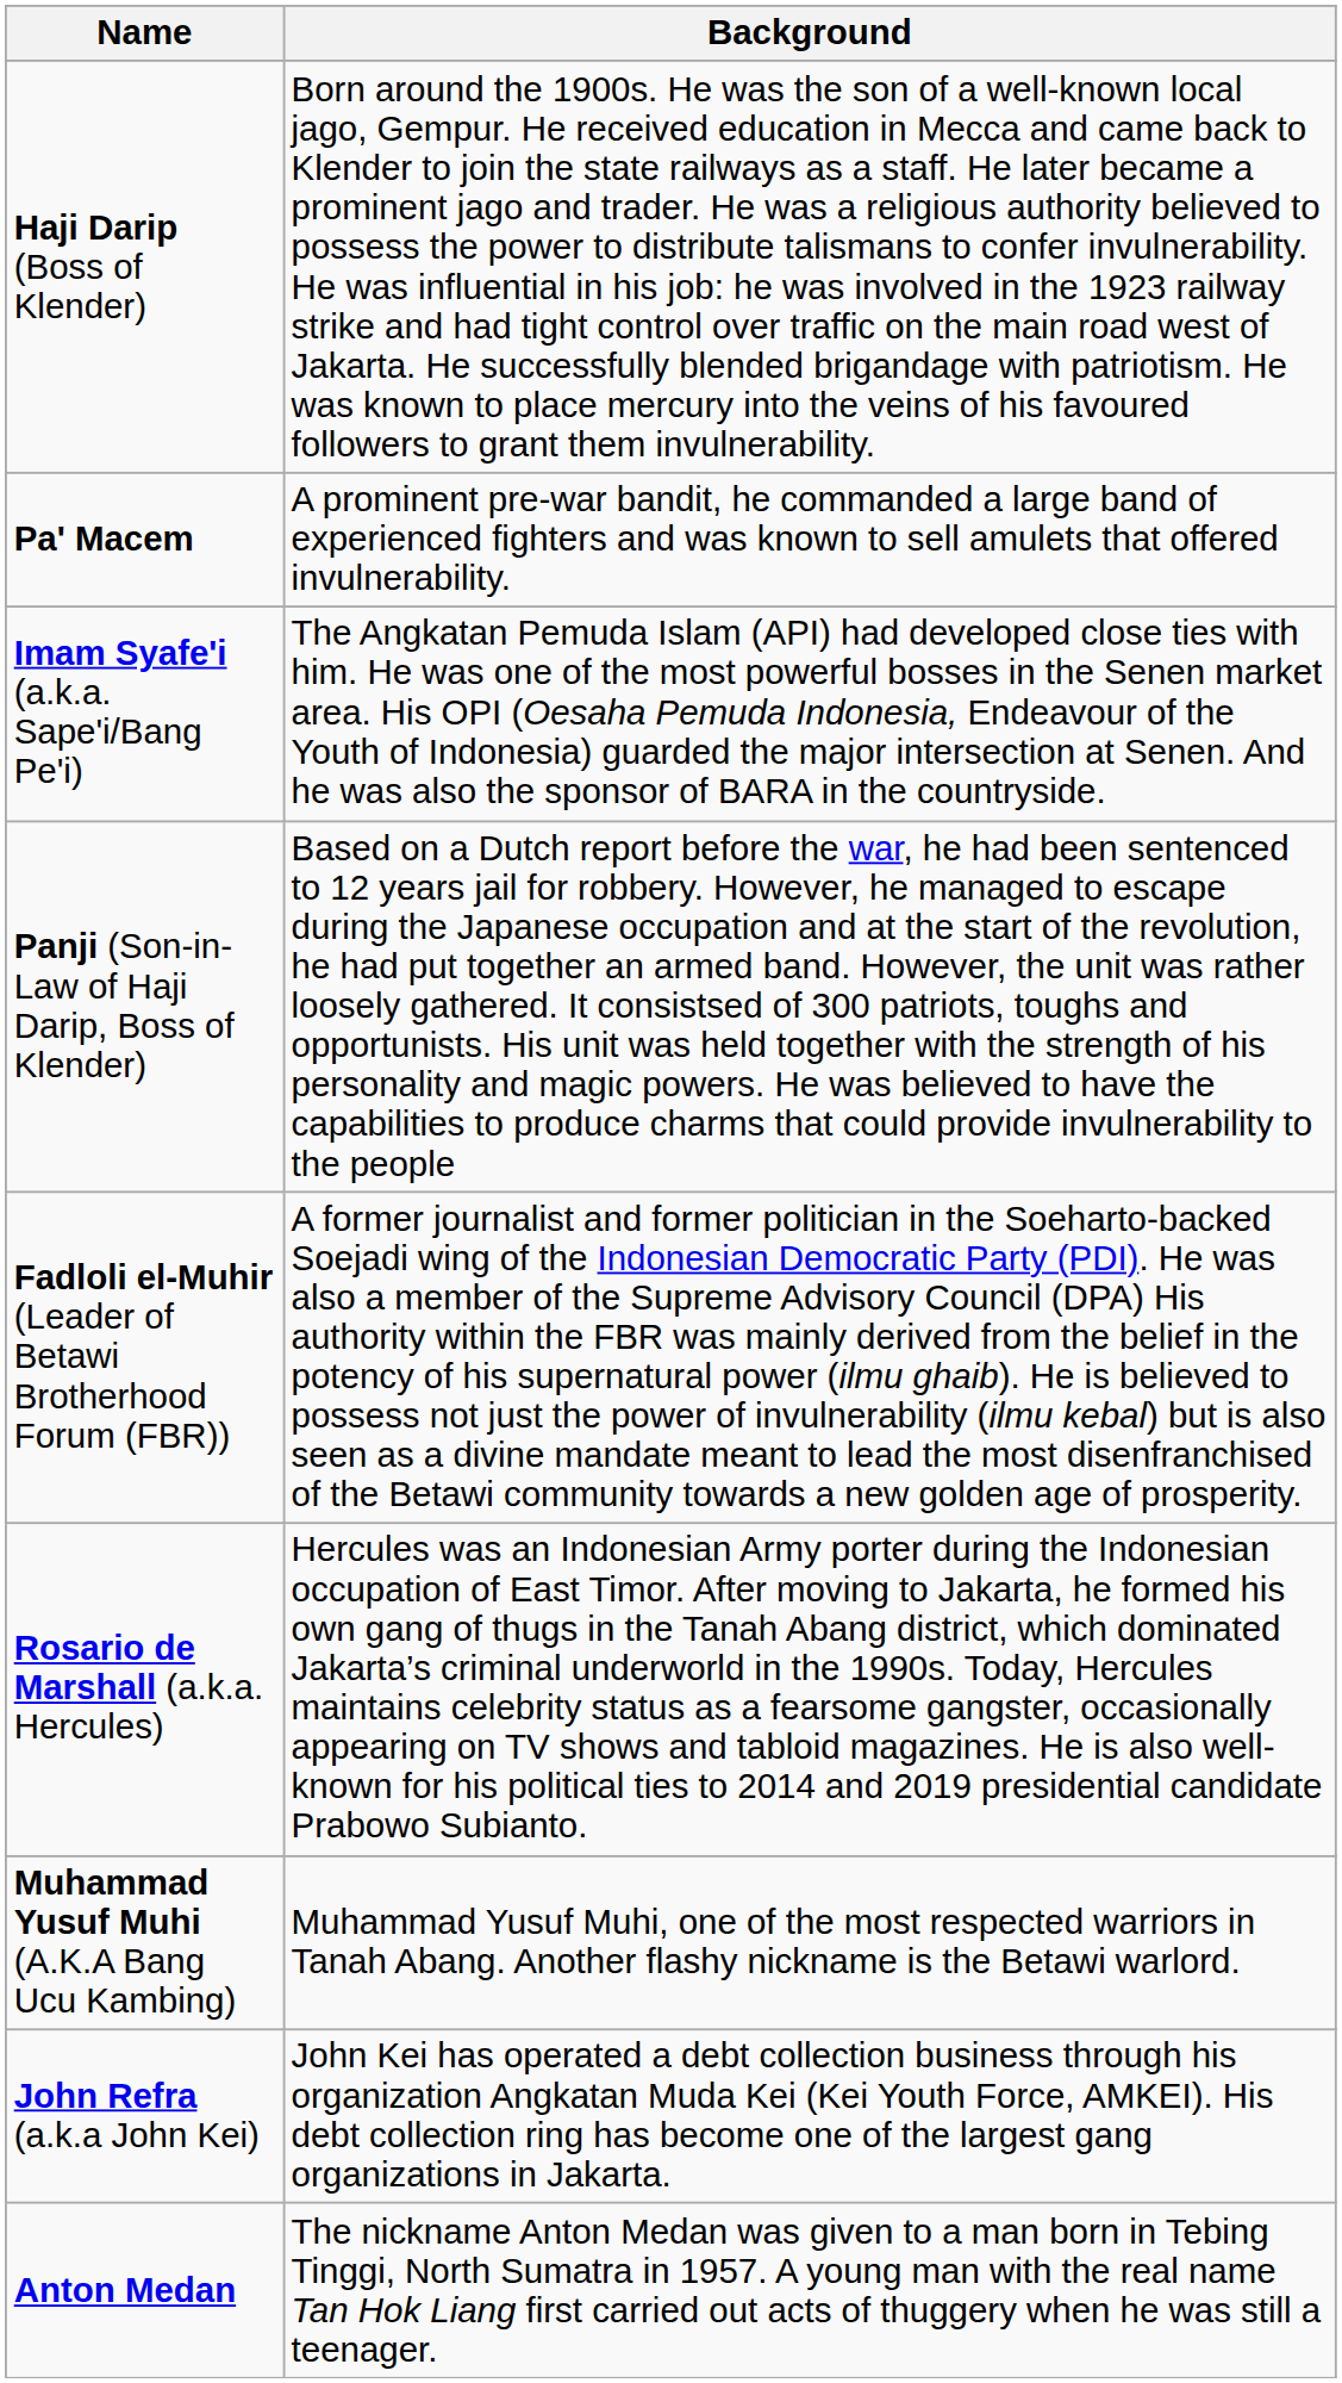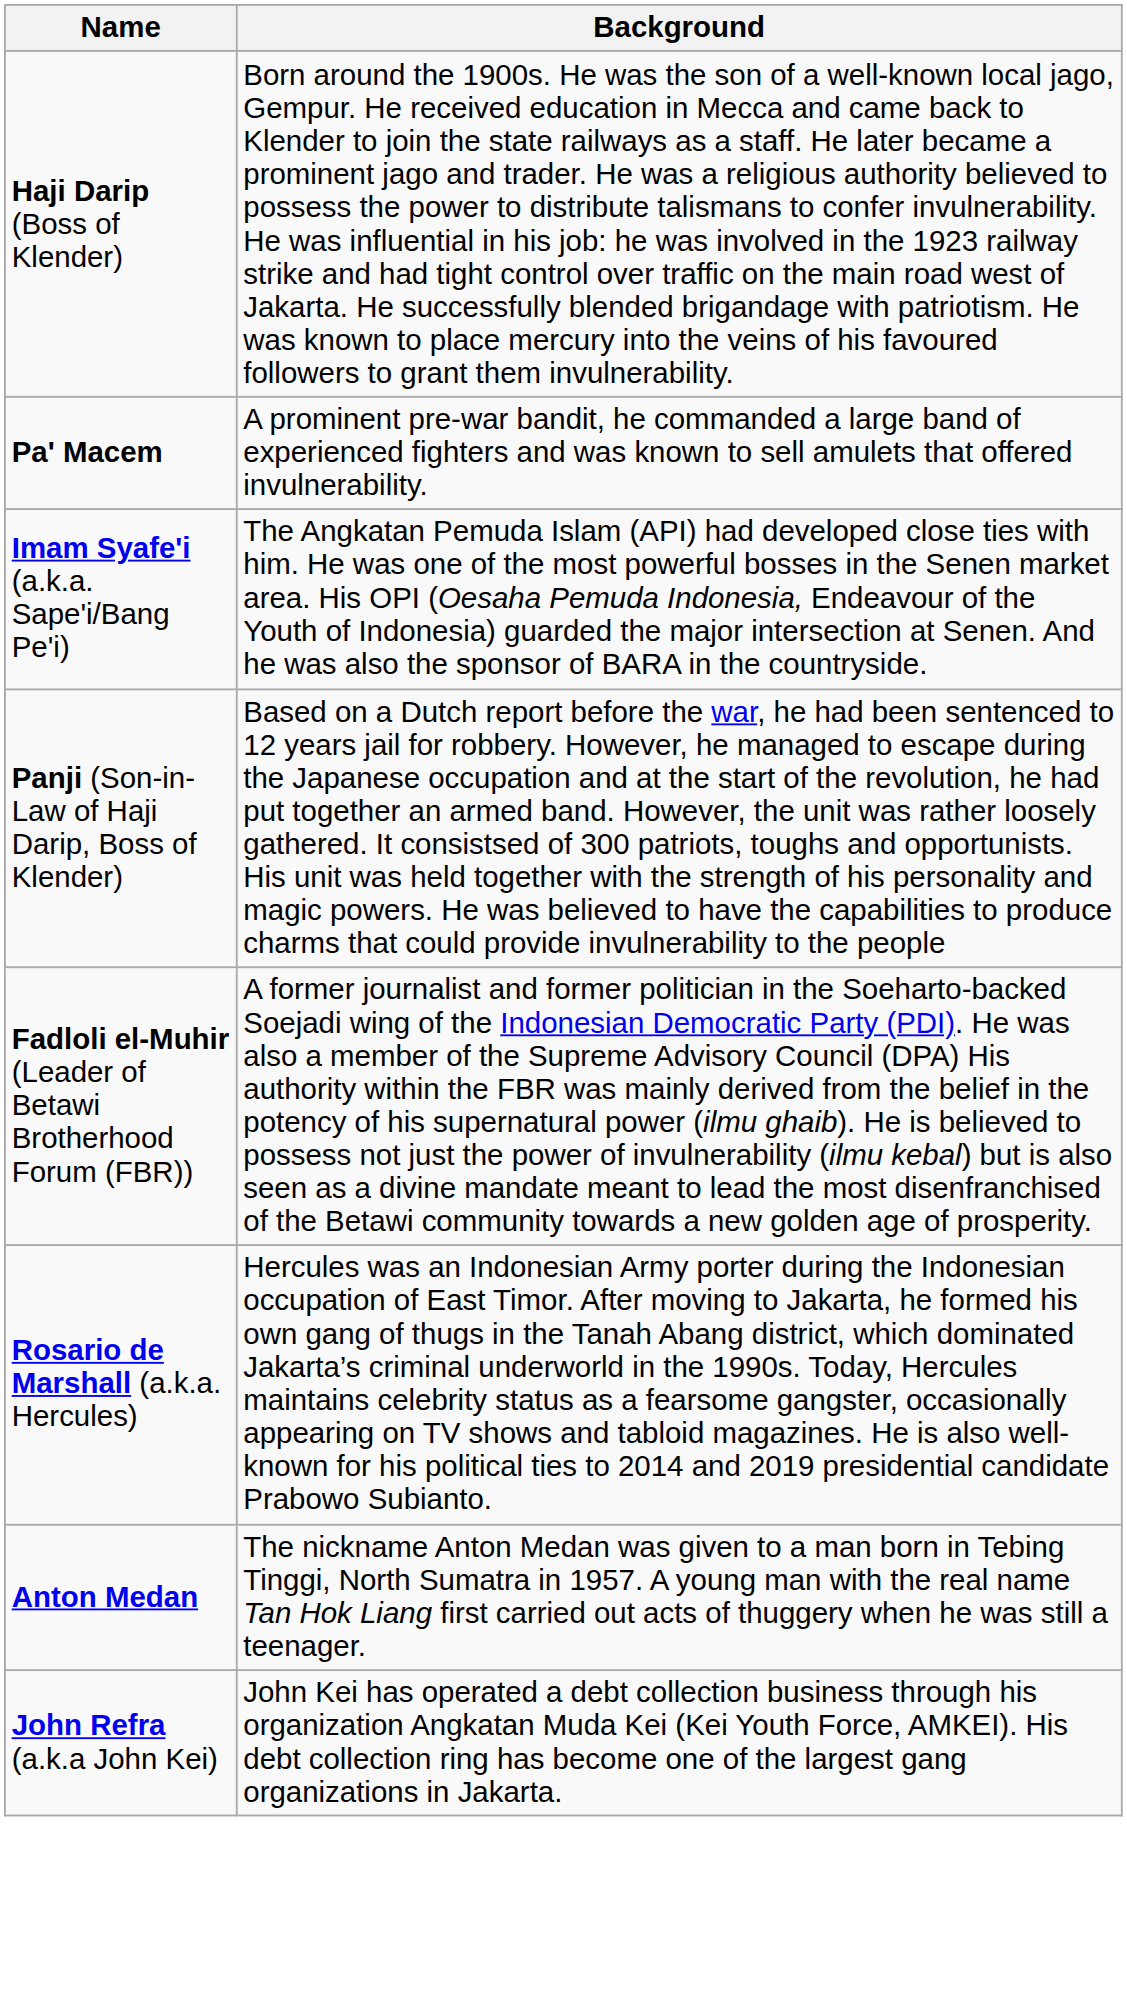 <table class="wikitable">
 <tr>
 <th>Name</th>
 <th>Background</th>
 </tr>
 <tr>
 <td><strong>Haji Darip</strong> (Boss of Klender)</td>
 <td>Born around the 1900s. He was the son of a well-known local jago, Gempur. He received education in Mecca and came back to Klender to join the state railways as a staff. He later became a prominent jago and trader. He was a religious authority believed to possess the power to distribute talismans to confer invulnerability. He was influential in his job: he was involved in the 1923 railway strike and had tight control over traffic on the main road west of Jakarta. He successfully blended brigandage with patriotism. He was known to place mercury into the veins of his favoured followers to grant them invulnerability.</td>
 </tr>
 <tr>
 <td><strong>Pa' Macem</strong></td>
 <td>A prominent pre-war bandit, he commanded a large band of experienced fighters and was known to sell amulets that offered invulnerability.</td>
 </tr>
 <tr>
 <td><strong><a href='#'>Imam Syafe'i</a></strong> (a.k.a. Sape'i/Bang Pe'i)</td>
 <td>The Angkatan Pemuda Islam (API) had developed close ties with him. He was one of the most powerful bosses in the Senen market area. His OPI (<em>Oesaha Pemuda Indonesia,</em> Endeavour of the Youth of Indonesia) guarded the major intersection at Senen. And he was also the sponsor of BARA in the countryside.</td>
 </tr>
 <tr>
 <td><strong>Panji</strong> (Son-in-Law of Haji Darip, Boss of Klender)</td>
 <td>Based on a Dutch report before the <a href='#'>war</a>, he had been sentenced to 12 years jail for robbery. However, he managed to escape during the Japanese occupation and at the start of the revolution, he had put together an armed band. However, the unit was rather loosely gathered. It consistsed of 300 patriots, toughs and opportunists. His unit was held together with the strength of his personality and magic powers. He was believed to have the capabilities to produce charms that could provide invulnerability to the people</td>
 </tr>
 <tr>
 <td><strong>Fadloli el-Muhir</strong> (Leader of Betawi Brotherhood Forum (FBR))</td>
 <td>A former journalist and former politician in the Soeharto-backed Soejadi wing of the <a href='#'>Indonesian Democratic Party (PDI)</a>. He was also a member of the Supreme Advisory Council (DPA) His authority within the FBR was mainly derived from the belief in the potency of his supernatural power (<em>ilmu ghaib</em>). He is believed to possess not just the power of invulnerability (<em>ilmu kebal</em>) but is also seen as a divine mandate meant to lead the most disenfranchised of the Betawi community towards a new golden age of prosperity.</td>
 </tr>
 <tr>
 <td><strong><a href='#'>Rosario de Marshall</a></strong> (a.k.a. Hercules)</td>
 <td>Hercules was an Indonesian Army porter during the Indonesian occupation of East Timor. After moving to Jakarta, he formed his own gang of thugs in the Tanah Abang district, which dominated Jakarta’s criminal underworld in the 1990s. Today, Hercules maintains celebrity status as a fearsome gangster, occasionally appearing on TV shows and tabloid magazines. He is also well-known for his political ties to 2014 and 2019 presidential candidate Prabowo Subianto.</td>
 </tr>
 <tr>
-<td><strong>Muhammad Yusuf Muhi</strong> (A.K.A Bang Ucu Kambing)</td>
-<td>Muhammad Yusuf Muhi, one of the most respected warriors in Tanah Abang. Another flashy nickname is the Betawi warlord.</td>
+<td><strong><a href='#'>Anton Medan</a></strong></td>
+<td>The nickname Anton Medan was given to a man born in Tebing Tinggi, North Sumatra in 1957. A young man with the real name <em>Tan Hok Liang</em> first carried out acts of thuggery when he was still a teenager.</td>
 </tr>
 <tr>
 <td><strong><a href='#'>John Refra</a></strong> (a.k.a John Kei)</td>
 <td>John Kei has operated a debt collection business through his organization Angkatan Muda Kei (Kei Youth Force, AMKEI). His debt collection ring has become one of the largest gang organizations in Jakarta. </td>
 </tr>
-<tr>
-<td><strong><a href='#'>Anton Medan</a></strong></td>
-<td>The nickname Anton Medan was given to a man born in Tebing Tinggi, North Sumatra in 1957. A young man with the real name <em>Tan Hok Liang</em> first carried out acts of thuggery when he was still a teenager.</td>
-</tr>
 </table>
